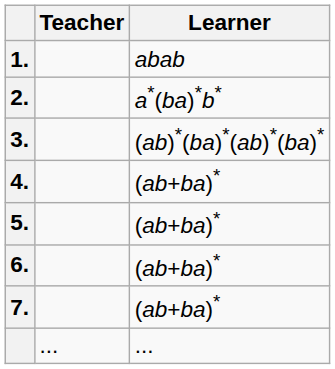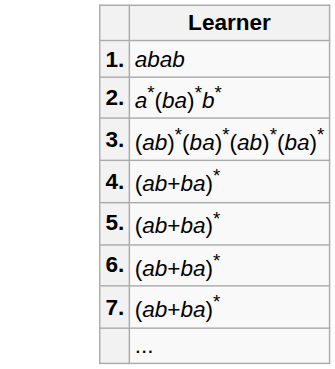 <table class="wikitable" style="float: right">
 <tr>
 <th></th>
-<th>Teacher</th>
 <th>Learner</th>
 </tr>
 <tr>
 <th>1.</th>
-<td></td>
 <td><em>abab</em></td>
 </tr>
 <tr>
 <th>2.</th>
-<td></td>
 <td><em>a</em><sup>*</sup>(<em>ba</em>)<sup>*</sup><em>b</em><sup>*</sup></td>
 </tr>
 <tr>
 <th>3.</th>
-<td></td>
 <td>(<em>ab</em>)<sup>*</sup>(<em>ba</em>)<sup>*</sup>(<em>ab</em>)<sup>*</sup>(<em>ba</em>)<sup>*</sup></td>
 </tr>
 <tr>
 <th>4.</th>
-<td></td>
 <td>(<em>ab</em>+<em>ba</em>)<sup>*</sup></td>
 </tr>
 <tr>
 <th>5.</th>
-<td></td>
 <td>(<em>ab</em>+<em>ba</em>)<sup>*</sup></td>
 </tr>
 <tr>
 <th>6.</th>
-<td></td>
 <td>(<em>ab</em>+<em>ba</em>)<sup>*</sup></td>
 </tr>
 <tr>
 <th>7.</th>
-<td></td>
 <td>(<em>ab</em>+<em>ba</em>)<sup>*</sup></td>
 </tr>
 <tr>
 <th></th>
 <td>...</td>
-<td>...</td>
 </tr>
 </table>
